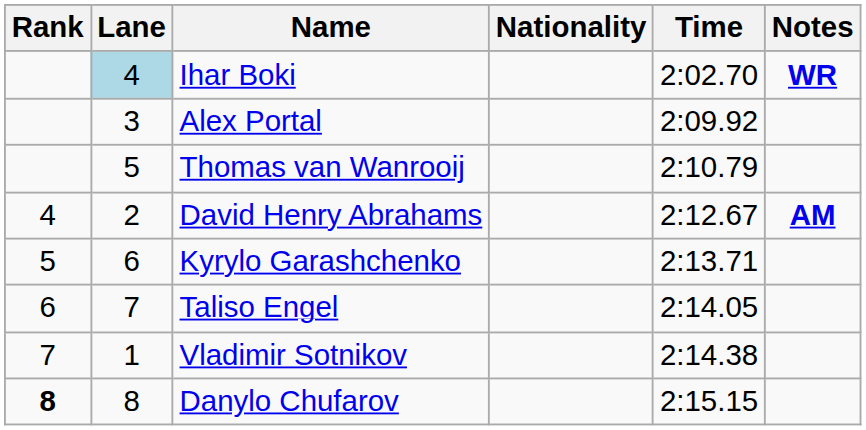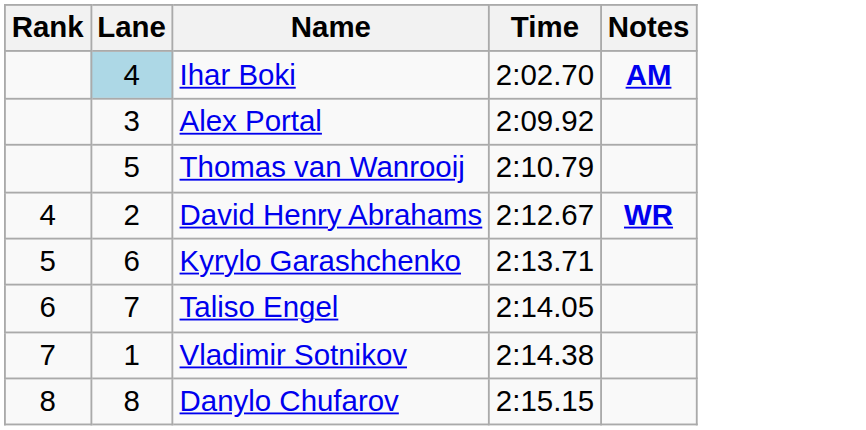 <table class="wikitable sortable" style="text-align:center">
 <tr>
 <th>Rank</th>
 <th>Lane</th>
 <th>Name</th>
-<th>Nationality</th>
 <th>Time</th>
 <th>Notes</th>
 </tr>
 <tr>
 <td></td>
 <td style="background: lightblue;">4</td>
 <td align=left><a href='#'>Ihar Boki</a></td>
-<td align=left></td>
 <td>2:02.70</td>
-<td><strong><a href='#'>WR</a></strong></td>
+<td><strong><a href='#'>AM</a></strong></td>
 </tr>
 <tr>
 <td></td>
 <td>3</td>
 <td align=left><a href='#'>Alex Portal</a></td>
-<td align=left></td>
 <td>2:09.92</td>
 <td></td>
 </tr>
 <tr>
 <td></td>
 <td>5</td>
 <td align=left><a href='#'>Thomas van Wanrooij</a></td>
-<td align=left></td>
 <td>2:10.79</td>
 <td></td>
 </tr>
 <tr>
 <td>4</td>
 <td>2</td>
 <td align=left><a href='#'>David Henry Abrahams</a></td>
-<td align=left></td>
 <td>2:12.67</td>
-<td><strong><a href='#'>AM</a></strong></td>
+<td><strong><a href='#'>WR</a></strong></td>
 </tr>
 <tr>
 <td>5</td>
 <td>6</td>
 <td align=left><a href='#'>Kyrylo Garashchenko</a></td>
-<td align=left></td>
 <td>2:13.71</td>
 <td></td>
 </tr>
 <tr>
 <td>6</td>
 <td>7</td>
 <td align=left><a href='#'>Taliso Engel</a></td>
-<td align=left></td>
 <td>2:14.05</td>
 <td></td>
 </tr>
 <tr>
 <td>7</td>
 <td>1</td>
 <td align=left><a href='#'>Vladimir Sotnikov</a></td>
-<td align=left></td>
 <td>2:14.38</td>
 <td></td>
 </tr>
 <tr>
-<td><strong>8</strong></td>
+<td>8</td>
 <td>8</td>
 <td align=left><a href='#'>Danylo Chufarov</a></td>
-<td align=left></td>
 <td>2:15.15</td>
 <td></td>
 </tr>
 </table>
